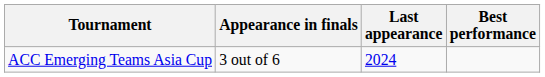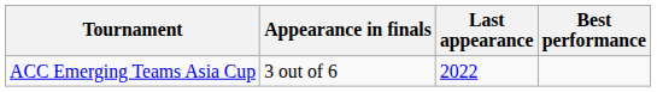 <table class="wikitable sortable" style="text-align:left;">
 <tr>
 <th>Tournament</th>
 <th data-sort-type="number">Appearance in finals</th>
 <th>Last<br>appearance</th>
 <th>Best<br>performance</th>
 </tr>
 <tr>
 <td><a href='#'>ACC Emerging Teams Asia Cup</a></td>
 <td>3 out of 6</td>
-<td><a href='#'>2024</a></td>
+<td><a href='#'>2022</a></td>
 <td></td>
 </tr>
 </table>
